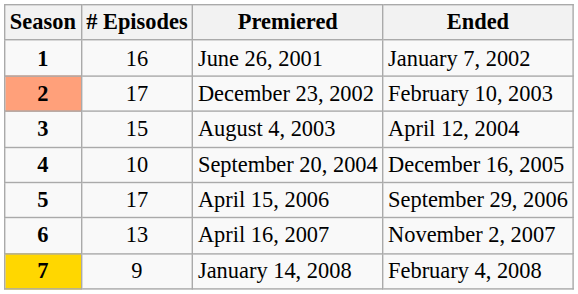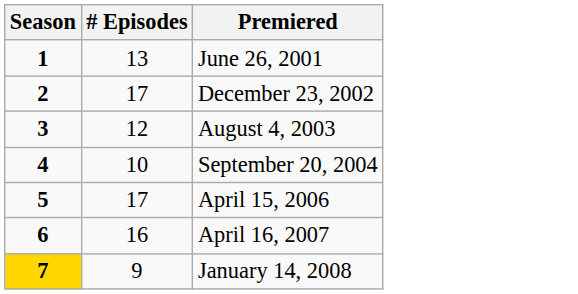 <table class="wikitable">
 <tr>
 <th>Season</th>
 <th># Episodes</th>
 <th>Premiered</th>
-<th>Ended</th>
 </tr>
 <tr>
 <td align="center"><strong>1</strong></td>
-<td align="center">16</td>
+<td align="center">13</td>
 <td>June 26, 2001</td>
-<td>January 7, 2002</td>
 </tr>
 <tr>
-<td align="center" style="background: lightsalmon;"><strong>2</strong></td>
+<td align="center"><strong>2</strong></td>
 <td align="center">17</td>
 <td>December 23, 2002</td>
-<td>February 10, 2003</td>
 </tr>
 <tr>
 <td align="center"><strong>3</strong></td>
-<td align="center">15</td>
+<td align="center">12</td>
 <td>August 4, 2003</td>
-<td>April 12, 2004</td>
 </tr>
 <tr>
 <td align="center"><strong>4</strong></td>
 <td align="center">10</td>
 <td>September 20, 2004</td>
-<td>December 16, 2005</td>
 </tr>
 <tr>
 <td align="center"><strong>5</strong></td>
 <td align="center">17</td>
 <td>April 15, 2006</td>
-<td>September 29, 2006</td>
 </tr>
 <tr>
 <td align="center"><strong>6</strong></td>
-<td align="center">13</td>
+<td align="center">16</td>
 <td>April 16, 2007</td>
-<td>November 2, 2007</td>
 </tr>
 <tr>
 <td align="center" style="background: gold;"><strong>7</strong></td>
 <td align="center">9</td>
 <td>January 14, 2008</td>
-<td>February 4, 2008</td>
 </tr>
 </table>
